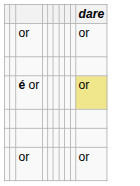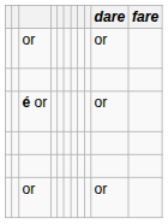 <table class="wikitable">
 <tr>
 <th></th>
 <th><span></span></th>
 <th><span></span></th>
 <th><span></span></th>
 <th><span></span></th>
 <th></th>
 <th></th>
 <th></th>
 <th></th>
 <th><em>dare</em></th>
+<th><em>fare</em></th>
 </tr>
 <tr>
 <td></td>
 <td><strong><span></span></strong><br></td>
 <td><strong><span></span></strong> or <strong><span></span></strong><br><br></td>
 <td><strong><span></span></strong><br></td>
 <td><strong><span></span></strong><br></td>
 <td><strong></strong><br></td>
 <td><strong></strong><br></td>
 <td><br></td>
 <td><strong></strong><br></td>
 <td><strong></strong> or <strong></strong><br><br></td>
+<td><strong></strong><br></td>
 </tr>
 <tr>
 <td></td>
 <td><strong><span></span></strong><br></td>
 <td><strong><span></span></strong><br></td>
 <td><strong><span></span></strong><br></td>
 <td><strong><span></span></strong><br></td>
 <td><strong></strong><br></td>
 <td><br></td>
 <td><br></td>
+<td><strong></strong><br></td>
 <td><strong></strong><br></td>
 <td><strong></strong><br></td>
 </tr>
 <tr>
 <td></td>
 <td><strong><span></span></strong><br></td>
 <td><strong><span>é</span></strong> or <strong><span></span></strong><br><br></td>
 <td><strong><span></span></strong><br></td>
 <td><strong><span></span></strong><br></td>
 <td><strong></strong><br></td>
 <td><strong></strong><br></td>
 <td><br></td>
 <td><strong></strong><br></td>
-<td style="background: khaki;"><strong></strong> or <strong></strong><br><br></td>
+<td><strong></strong> or <strong></strong><br><br></td>
+<td><strong></strong><br></td>
 </tr>
 <tr>
 <td></td>
 <td><strong><span></span></strong><br></td>
 <td><strong><span></span></strong><br></td>
 <td><strong><span></span></strong><br></td>
 <td><strong><span></span></strong><br></td>
 <td><strong></strong><br></td>
 <td><br></td>
 <td><br></td>
+<td><strong></strong><br></td>
 <td><strong></strong><br></td>
 <td><strong></strong><br></td>
 </tr>
 <tr>
 <td></td>
 <td><strong><span></span></strong><br></td>
 <td><strong><span></span></strong><br></td>
 <td><strong><span></span></strong><br></td>
 <td><strong><span></span></strong><br></td>
 <td><strong></strong><br></td>
 <td><br></td>
 <td><br></td>
 <td><strong></strong><br></td>
 <td><strong></strong><br></td>
+<td><strong></strong><br></td>
 </tr>
 <tr>
 <td></td>
 <td><strong><span></span></strong><br></td>
 <td><strong><span></span></strong> or <strong><span></span></strong><br><br></td>
 <td><strong><span></span></strong><br></td>
 <td><strong><span></span></strong><br></td>
 <td><strong></strong><br></td>
 <td><strong></strong><br></td>
 <td><br></td>
 <td><strong></strong><br></td>
 <td><strong></strong> or <strong></strong><br><br></td>
+<td><strong></strong><br></td>
 </tr>
 </table>
